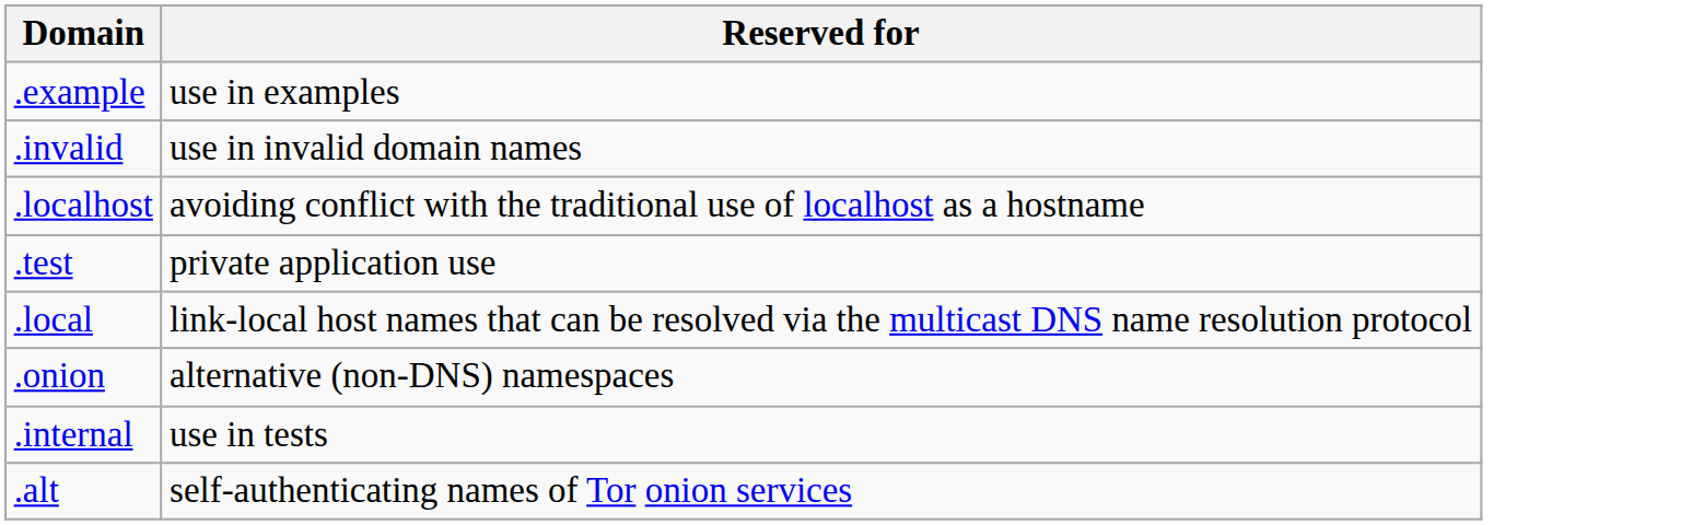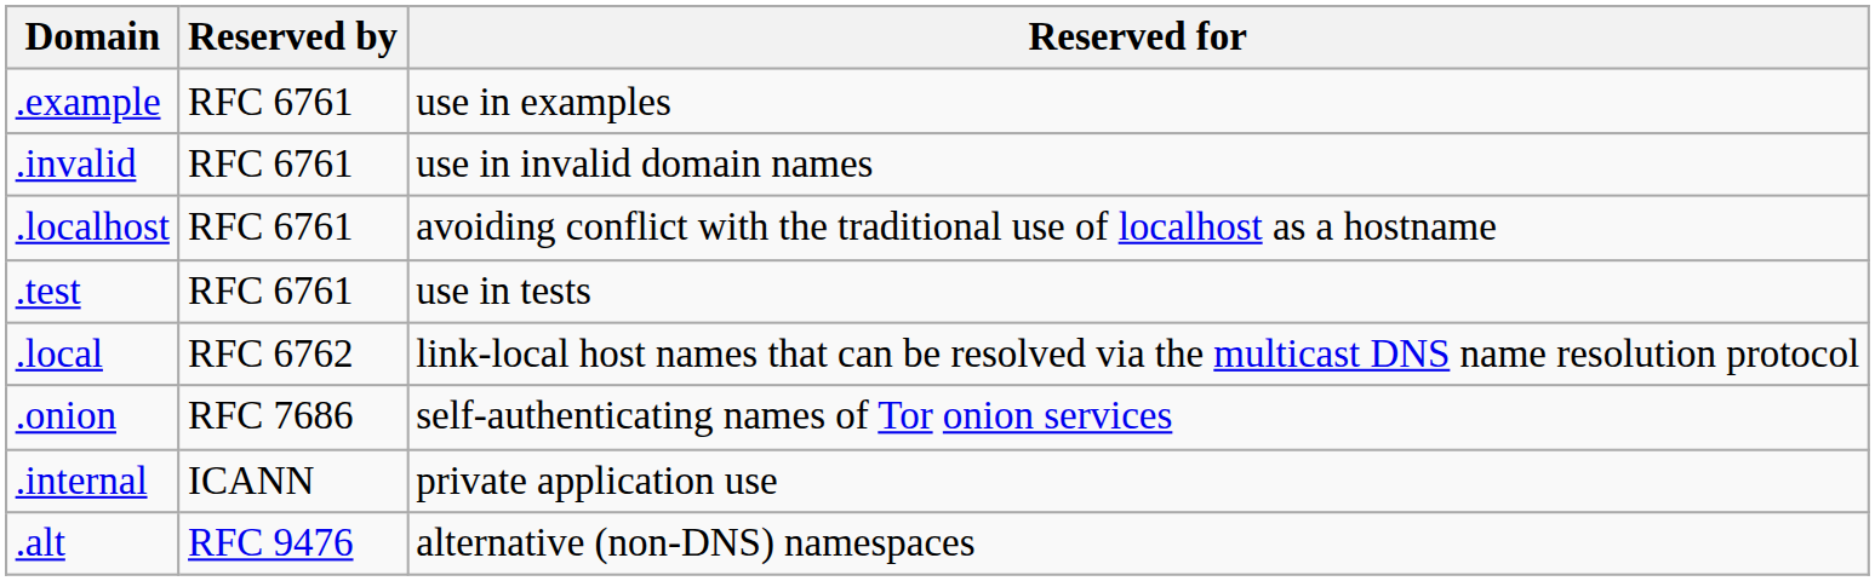 <table class="wikitable">
 <tr>
 <th>Domain</th>
+<th>Reserved by</th>
 <th>Reserved for</th>
 </tr>
 <tr>
 <td><a href='#'>.example</a></td>
+<td>RFC 6761</td>
 <td>use in examples</td>
 </tr>
 <tr>
 <td><a href='#'>.invalid</a></td>
+<td>RFC 6761</td>
 <td>use in invalid domain names</td>
 </tr>
 <tr>
 <td><a href='#'>.localhost</a></td>
+<td>RFC 6761</td>
 <td>avoiding conflict with the traditional use of <a href='#'>localhost</a> as a hostname</td>
 </tr>
 <tr>
 <td><a href='#'>.test</a></td>
-<td>private application use</td>
+<td>RFC 6761</td>
+<td>use in tests</td>
 </tr>
 <tr>
 <td><a href='#'>.local</a></td>
+<td>RFC 6762</td>
 <td>link-local host names that can be resolved via the <a href='#'>multicast DNS</a> name resolution protocol</td>
 </tr>
 <tr>
 <td><a href='#'>.onion</a></td>
-<td>alternative (non-DNS) namespaces</td>
+<td>RFC 7686</td>
+<td>self-authenticating names of <a href='#'>Tor</a> <a href='#'>onion services</a></td>
 </tr>
 <tr>
 <td><a href='#'>.internal</a></td>
-<td>use in tests</td>
+<td>ICANN</td>
+<td>private application use</td>
 </tr>
 <tr>
 <td><a href='#'>.alt</a></td>
-<td>self-authenticating names of <a href='#'>Tor</a> <a href='#'>onion services</a></td>
+<td><a href='#'>RFC 9476</a></td>
+<td>alternative (non-DNS) namespaces</td>
 </tr>
 </table>
